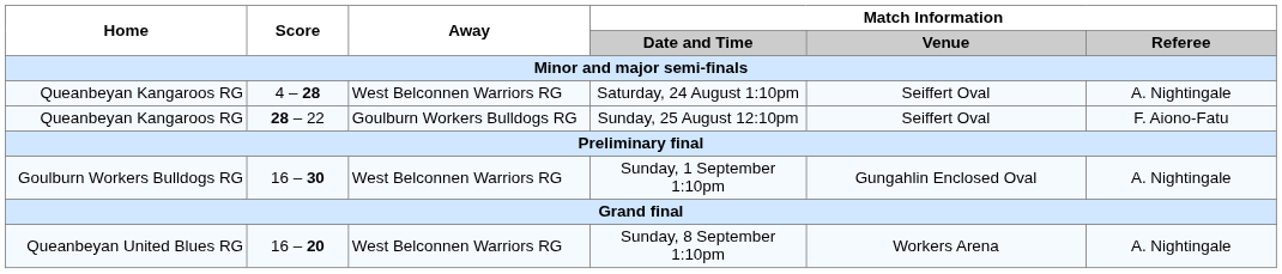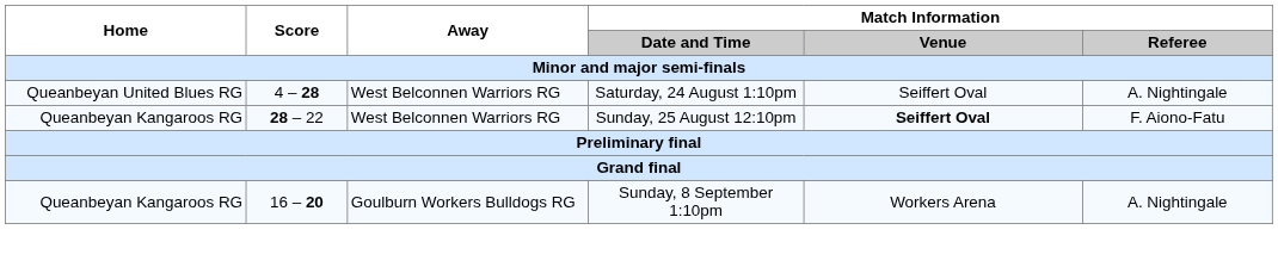 <table border="1" cellpadding="3" cellspacing="0" width="100%" style="border-collapse:collapse;  text-align:center;">
 <tr>
 <th rowspan="2" width="19%">Home</th>
 <th rowspan="2" width="8%">Score</th>
 <th rowspan="2" width="19%">Away</th>
 <th colspan="3">Match Information</th>
 </tr>
 <tr bgcolor="#CCCCCC">
 <th width="17%">Date and Time</th>
 <th width="22%">Venue</th>
 <th width="50%">Referee</th>
 </tr>
 <tr style="background:#d0e7ff;">
 <td colspan="6"><strong>Minor and major semi-finals</strong></td>
 </tr>
 <tr style="text-align:center; background:#f5faff;">
-<td align="right">Queanbeyan Kangaroos RG </td>
+<td align="right">Queanbeyan United Blues RG </td>
 <td>4 – <strong>28</strong></td>
 <td align="left"> West Belconnen Warriors RG</td>
 <td>Saturday, 24 August 1:10pm</td>
 <td>Seiffert Oval</td>
 <td>A. Nightingale</td>
 </tr>
 <tr style="text-align:center; background:#f5faff;">
 <td align="right">Queanbeyan Kangaroos RG </td>
 <td><strong>28</strong> – 22</td>
-<td align="left"> Goulburn Workers Bulldogs RG</td>
+<td align="left"> West Belconnen Warriors RG</td>
 <td>Sunday, 25 August 12:10pm</td>
-<td>Seiffert Oval</td>
+<td><strong>Seiffert Oval</strong></td>
 <td>F. Aiono-Fatu</td>
 </tr>
 <tr style="background:#d0e7ff;">
 <td colspan="6"><strong>Preliminary final</strong></td>
 </tr>
-<tr style="text-align:center; background:#f5faff;">
-<td align="right">Goulburn Workers Bulldogs RG </td>
-<td>16 – <strong>30</strong></td>
-<td align="left"> West Belconnen Warriors RG</td>
-<td>Sunday, 1 September 1:10pm</td>
-<td>Gungahlin Enclosed Oval</td>
-<td>A. Nightingale</td>
-</tr>
 <tr style="background:#d0e7ff;">
 <td colspan="6"><strong>Grand final</strong></td>
 </tr>
 <tr style="text-align:center; background:#f5faff;">
-<td align="right">Queanbeyan United Blues RG </td>
+<td align="right">Queanbeyan Kangaroos RG </td>
 <td>16 – <strong>20</strong></td>
-<td align="left"> West Belconnen Warriors RG</td>
+<td align="left"> Goulburn Workers Bulldogs RG</td>
 <td>Sunday, 8 September 1:10pm</td>
 <td>Workers Arena</td>
 <td>A. Nightingale</td>
 </tr>
 </table>
